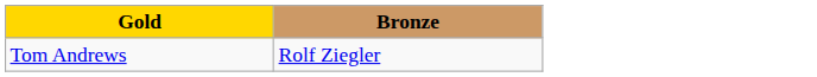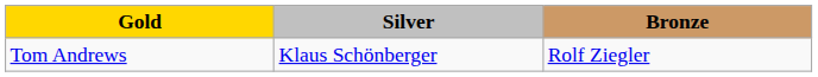 <table class="wikitable" style="text-align:left">
 <tr align="center">
 <td width=200 bgcolor=gold><strong>Gold</strong></td>
+<td width=200 bgcolor=silver><strong>Silver</strong></td>
 <td width=200 bgcolor=CC9966><strong>Bronze</strong></td>
 </tr>
 <tr>
 <td><a href='#'>Tom Andrews</a><br><em></em></td>
+<td><a href='#'>Klaus Schönberger</a><br><em></em></td>
 <td><a href='#'>Rolf Ziegler</a><br><em></em></td>
 </tr>
 </table>
